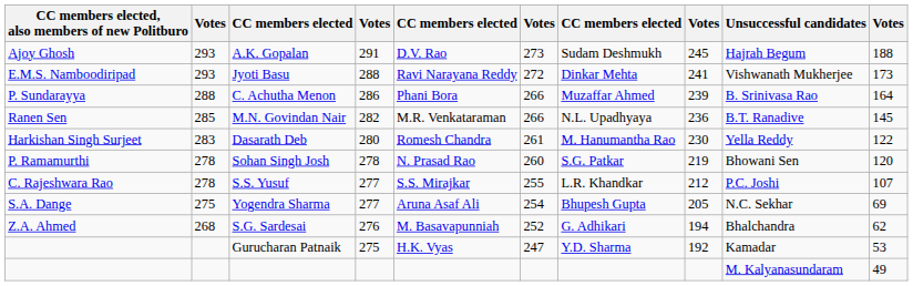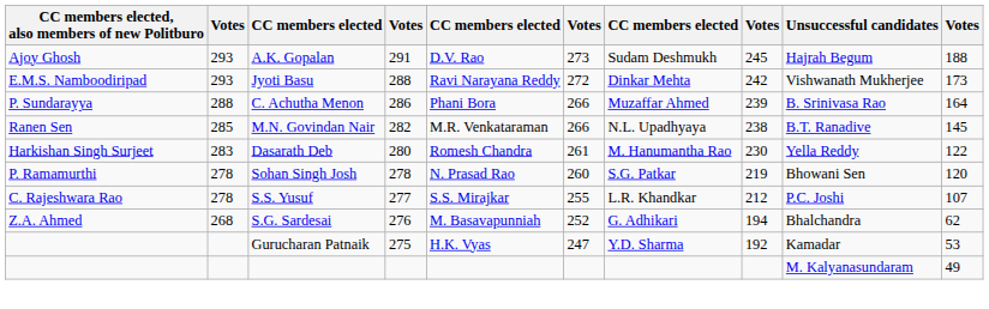 <table class="wikitable mw-collapsible mw-collapsed floatright">
 <tr>
 <th>CC members elected,<br>also members of new Politburo</th>
 <th>Votes</th>
 <th>CC members elected</th>
 <th>Votes</th>
 <th>CC members elected</th>
 <th>Votes</th>
 <th>CC members elected</th>
 <th>Votes</th>
 <th>Unsuccessful candidates</th>
 <th>Votes</th>
 </tr>
 <tr>
 <td><a href='#'>Ajoy Ghosh</a></td>
 <td>293</td>
 <td><a href='#'>A.K. Gopalan</a></td>
 <td>291</td>
 <td><a href='#'>D.V. Rao</a></td>
 <td>273</td>
 <td>Sudam Deshmukh</td>
 <td>245</td>
 <td><a href='#'>Hajrah Begum</a> </td>
 <td>188</td>
 </tr>
 <tr>
 <td><a href='#'>E.M.S. Namboodiripad</a></td>
 <td>293</td>
 <td><a href='#'>Jyoti Basu</a></td>
 <td>288</td>
 <td><a href='#'>Ravi Narayana Reddy</a></td>
 <td>272</td>
 <td><a href='#'>Dinkar Mehta</a></td>
-<td>241</td>
+<td>242</td>
 <td>Vishwanath Mukherjee</td>
 <td>173</td>
 </tr>
 <tr>
 <td><a href='#'>P. Sundarayya</a></td>
 <td>288</td>
 <td><a href='#'>C. Achutha Menon</a></td>
 <td>286</td>
 <td><a href='#'>Phani Bora</a></td>
 <td>266</td>
 <td><a href='#'>Muzaffar Ahmed</a></td>
 <td>239</td>
 <td><a href='#'>B. Srinivasa Rao</a></td>
 <td>164</td>
 </tr>
 <tr>
 <td><a href='#'>Ranen Sen</a></td>
 <td>285</td>
 <td><a href='#'>M.N. Govindan Nair</a></td>
 <td>282</td>
 <td>M.R. Venkataraman</td>
 <td>266</td>
 <td>N.L. Upadhyaya</td>
-<td>236</td>
+<td>238</td>
 <td><a href='#'>B.T. Ranadive</a></td>
 <td>145</td>
 </tr>
 <tr>
 <td><a href='#'>Harkishan Singh Surjeet</a></td>
 <td>283</td>
 <td><a href='#'>Dasarath Deb</a></td>
 <td>280</td>
 <td><a href='#'>Romesh Chandra</a></td>
 <td>261</td>
 <td><a href='#'>M. Hanumantha Rao</a></td>
 <td>230</td>
 <td><a href='#'>Yella Reddy</a></td>
 <td>122</td>
 </tr>
 <tr>
 <td><a href='#'>P. Ramamurthi</a></td>
 <td>278</td>
 <td><a href='#'>Sohan Singh Josh</a></td>
 <td>278</td>
 <td><a href='#'>N. Prasad Rao</a></td>
 <td>260</td>
 <td><a href='#'>S.G. Patkar</a></td>
 <td>219</td>
 <td>Bhowani Sen</td>
 <td>120</td>
 </tr>
 <tr>
 <td><a href='#'>C. Rajeshwara Rao</a></td>
 <td>278</td>
 <td><a href='#'>S.S. Yusuf</a></td>
 <td>277</td>
 <td><a href='#'>S.S. Mirajkar</a></td>
 <td>255</td>
 <td>L.R. Khandkar</td>
 <td>212</td>
 <td><a href='#'>P.C. Joshi</a></td>
 <td>107</td>
 </tr>
 <tr>
-<td><a href='#'>S.A. Dange</a></td>
-<td>275</td>
-<td><a href='#'>Yogendra Sharma</a></td>
-<td>277</td>
-<td><a href='#'>Aruna Asaf Ali</a></td>
-<td>254</td>
-<td><a href='#'>Bhupesh Gupta</a></td>
-<td>205</td>
-<td>N.C. Sekhar</td>
-<td>69</td>
-</tr>
-<tr>
 <td><a href='#'>Z.A. Ahmed</a></td>
 <td>268</td>
 <td><a href='#'>S.G. Sardesai</a></td>
 <td>276</td>
 <td><a href='#'>M. Basavapunniah</a></td>
 <td>252</td>
 <td><a href='#'>G. Adhikari</a></td>
 <td>194</td>
 <td>Bhalchandra</td>
 <td>62</td>
 </tr>
 <tr>
 <td></td>
 <td></td>
 <td>Gurucharan Patnaik</td>
 <td>275</td>
 <td><a href='#'>H.K. Vyas</a></td>
 <td>247</td>
 <td><a href='#'>Y.D. Sharma</a></td>
 <td>192</td>
 <td>Kamadar</td>
 <td>53</td>
 </tr>
 <tr>
 <td></td>
 <td></td>
 <td></td>
 <td></td>
 <td></td>
 <td></td>
 <td></td>
 <td></td>
 <td><a href='#'>M. Kalyanasundaram</a></td>
 <td>49</td>
 </tr>
 </table>
